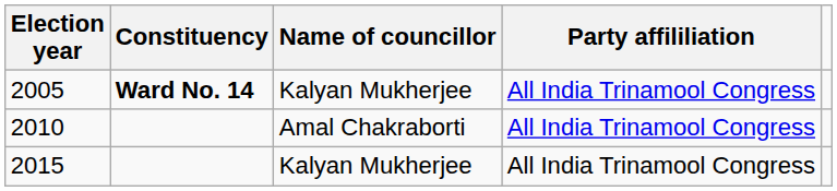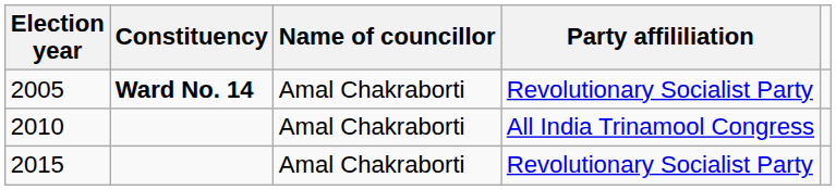 <table class="wikitable"ìÍĦĤĠčw>
 <tr>
 <th>Election<br> year</th>
 <th>Constituency</th>
 <th>Name of councillor</th>
 <th>Party affililiation</th>
 </tr>
 <tr>
 <td>2005</td>
 <td><strong>Ward No. 14</strong></td>
-<td>Kalyan Mukherjee</td>
-<td><a href='#'>All India Trinamool Congress</a></td>
+<td>Amal Chakraborti</td>
+<td><a href='#'>Revolutionary Socialist Party</a></td>
 <td></td>
 </tr>
 <tr>
 <td>2010</td>
 <td></td>
 <td>Amal Chakraborti</td>
 <td><a href='#'>All India Trinamool Congress</a></td>
 <td></td>
 </tr>
 <tr>
 <td>2015</td>
 <td></td>
-<td>Kalyan Mukherjee</td>
-<td>All India Trinamool Congress</td>
+<td>Amal Chakraborti</td>
+<td><a href='#'>Revolutionary Socialist Party</a></td>
 <td></td>
 </tr>
 </table>
